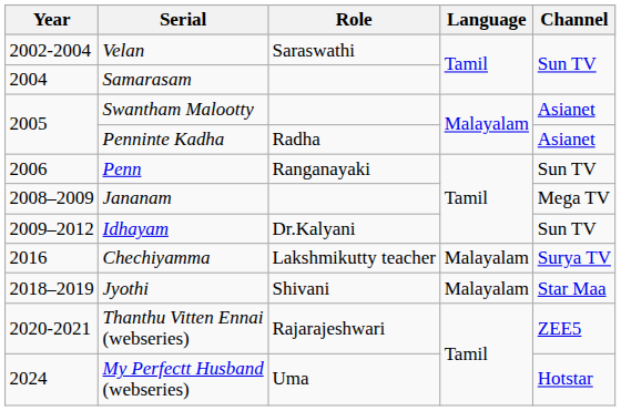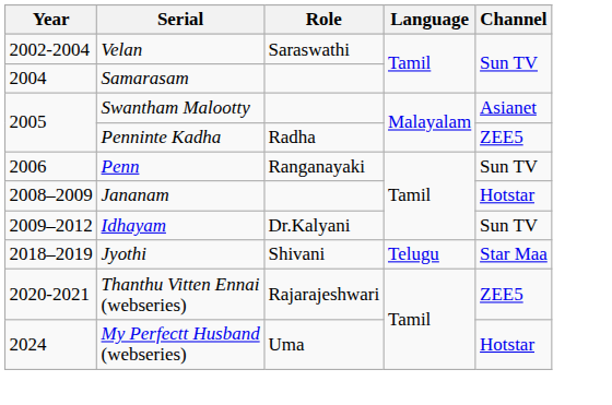 <table class="wikitable">
 <tr style="background:#ccc; text-align:center;">
 <th>Year</th>
 <th>Serial</th>
 <th>Role</th>
 <th>Language</th>
 <th>Channel</th>
 </tr>
 <tr>
 <td>2002-2004</td>
 <td><em>Velan</em></td>
 <td>Saraswathi</td>
 <td rowspan = '2'><a href='#'>Tamil</a></td>
 <td rowspan = '2'><a href='#'>Sun TV</a></td>
 </tr>
 <tr>
 <td>2004</td>
 <td><em>Samarasam</em></td>
 <td></td>
 </tr>
 <tr>
 <td rowspan = '2'>2005</td>
 <td><em>Swantham Malootty</em></td>
 <td></td>
 <td rowspan = '2'><a href='#'>Malayalam</a></td>
 <td><a href='#'>Asianet</a></td>
 </tr>
 <tr>
 <td><em>Penninte Kadha</em></td>
 <td>Radha</td>
-<td><a href='#'>Asianet</a></td>
+<td><a href='#'>ZEE5</a></td>
 </tr>
 <tr>
 <td>2006</td>
 <td><em><a href='#'>Penn</a></em></td>
 <td>Ranganayaki</td>
 <td rowspan = '3'>Tamil</td>
 <td>Sun TV</td>
 </tr>
 <tr>
 <td>2008–2009</td>
 <td><em>Jananam</em></td>
 <td></td>
-<td>Mega TV</td>
+<td><a href='#'>Hotstar</a></td>
 </tr>
 <tr>
 <td>2009–2012</td>
 <td><em><a href='#'>Idhayam</a></em></td>
 <td>Dr.Kalyani</td>
 <td>Sun TV</td>
 </tr>
 <tr>
-<td>2016</td>
-<td><em>Chechiyamma</em></td>
-<td>Lakshmikutty teacher</td>
-<td>Malayalam</td>
-<td><a href='#'>Surya TV</a></td>
-</tr>
-<tr>
 <td>2018–2019</td>
 <td><em>Jyothi</em></td>
 <td>Shivani</td>
-<td>Malayalam</td>
+<td><a href='#'>Telugu</a></td>
 <td><a href='#'>Star Maa</a></td>
 </tr>
 <tr>
 <td>2020-2021</td>
 <td><em>Thanthu Vitten Ennai</em><br>(webseries)</td>
 <td>Rajarajeshwari</td>
 <td rowspan=2>Tamil</td>
 <td><a href='#'>ZEE5</a></td>
 </tr>
 <tr>
 <td>2024</td>
 <td><em><a href='#'>My Perfectt Husband</a></em><br>(webseries)</td>
 <td>Uma</td>
 <td><a href='#'>Hotstar</a></td>
 </tr>
 </table>
